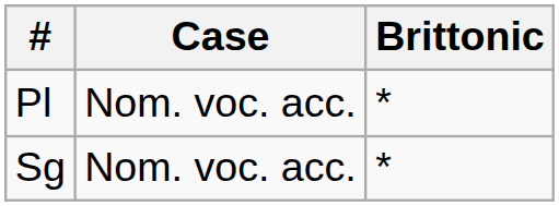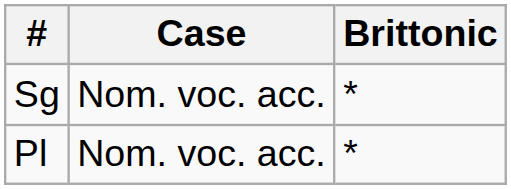 <table class="wikitable">
 <tr>
 <th>#</th>
 <th>Case</th>
 <th>Brittonic</th>
 </tr>
 <tr>
+<td>Sg</td>
+<td>Nom. voc. acc.</td>
+<td>*</td>
+</tr>
+<tr>
 <td>Pl</td>
 <td>Nom. voc. acc.</td>
 <td>*</td>
 </tr>
-<tr>
-<td>Sg</td>
-<td>Nom. voc. acc.</td>
-<td>*</td>
-</tr>
 </table>
